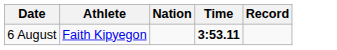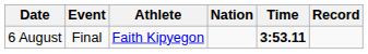 <table class="wikitable sortable" style=text-align:center>
 <tr>
 <th>Date</th>
+<th>Event</th>
 <th>Athlete</th>
 <th>Nation</th>
 <th>Time</th>
 <th>Record</th>
 </tr>
 <tr>
 <td>6 August</td>
+<td>Final</td>
 <td align=left><a href='#'>Faith Kipyegon</a></td>
 <td align=left></td>
 <td><strong>3:53.11</strong></td>
 <td></td>
 </tr>
 </table>
